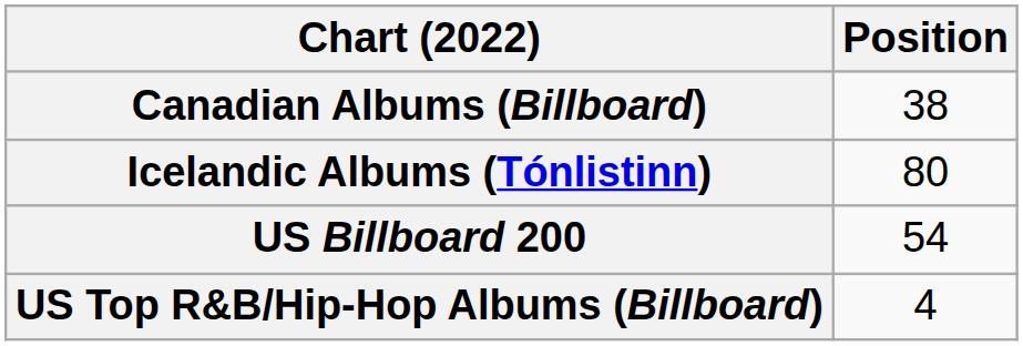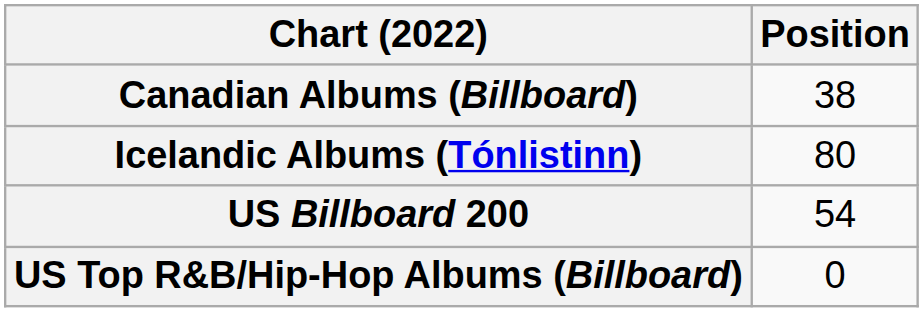 <table class="wikitable sortable plainrowheaders" style="text-align:center">
 <tr>
 <th scope="col">Chart (2022)</th>
 <th scope="col">Position</th>
 </tr>
 <tr>
 <th scope="row">Canadian Albums (<em>Billboard</em>)</th>
 <td>38</td>
 </tr>
 <tr>
 <th scope="row">Icelandic Albums (<a href='#'>Tónlistinn</a>)</th>
 <td>80</td>
 </tr>
 <tr>
 <th scope="row">US <em>Billboard</em> 200</th>
 <td>54</td>
 </tr>
 <tr>
 <th scope="row">US Top R&B/Hip-Hop Albums (<em>Billboard</em>)</th>
-<td>4</td>
+<td>0</td>
 </tr>
 </table>
